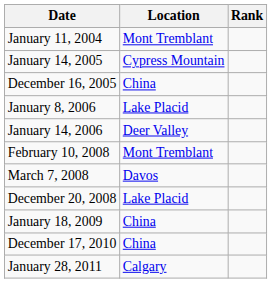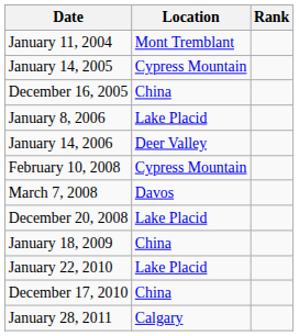 <table class="wikitable sortable" style="font-size:90%" style="text-align:center">
 <tr>
 <th>Date</th>
 <th>Location</th>
 <th>Rank</th>
 </tr>
 <tr>
 <td>January 11, 2004</td>
 <td><a href='#'>Mont Tremblant</a></td>
 <td></td>
 </tr>
 <tr>
 <td>January 14, 2005</td>
 <td><a href='#'>Cypress Mountain</a></td>
 <td></td>
 </tr>
 <tr>
 <td>December 16, 2005</td>
 <td><a href='#'>China</a></td>
 <td></td>
 </tr>
 <tr>
 <td>January 8, 2006</td>
 <td><a href='#'>Lake Placid</a></td>
 <td></td>
 </tr>
 <tr>
 <td>January 14, 2006</td>
 <td><a href='#'>Deer Valley</a></td>
 <td></td>
 </tr>
 <tr>
 <td>February 10, 2008</td>
-<td><a href='#'>Mont Tremblant</a></td>
+<td><a href='#'>Cypress Mountain</a></td>
 <td></td>
 </tr>
 <tr>
 <td>March 7, 2008</td>
 <td><a href='#'>Davos</a></td>
 <td></td>
 </tr>
 <tr>
 <td>December 20, 2008</td>
 <td><a href='#'>Lake Placid</a></td>
 <td></td>
 </tr>
 <tr>
 <td>January 18, 2009</td>
 <td><a href='#'>China</a></td>
 <td></td>
 </tr>
 <tr>
+<td>January 22, 2010</td>
+<td><a href='#'>Lake Placid</a></td>
+<td></td>
+</tr>
+<tr>
 <td>December 17, 2010</td>
 <td><a href='#'>China</a></td>
 <td></td>
 </tr>
 <tr>
 <td>January 28, 2011</td>
 <td><a href='#'>Calgary</a></td>
 <td></td>
 </tr>
 </table>
